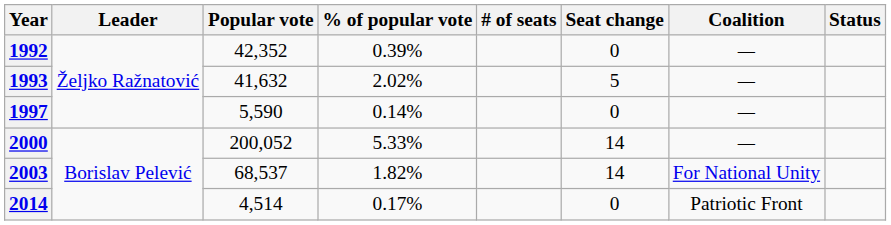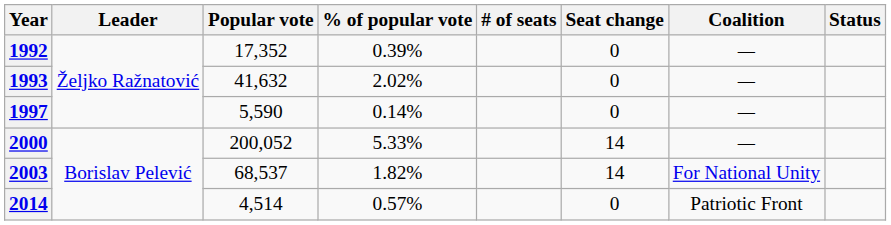 <table class="wikitable" style="text-align:center">
 <tr>
 <th>Year</th>
 <th>Leader</th>
 <th>Popular vote</th>
 <th>% of popular vote</th>
 <th># of seats</th>
 <th>Seat change</th>
 <th>Coalition</th>
 <th rowspan=1>Status</th>
 </tr>
 <tr>
 <th><a href='#'>1992</a></th>
 <td rowspan="3" align="center"><a href='#'>Željko Ražnatović</a></td>
-<td>42,352</td>
+<td>17,352</td>
 <td>0.39%</td>
 <td></td>
 <td> 0</td>
 <td><em>—</em></td>
 <td></td>
 </tr>
 <tr>
 <th><a href='#'>1993</a></th>
 <td>41,632</td>
 <td>2.02%</td>
 <td></td>
-<td> 5</td>
+<td> 0</td>
 <td><em>—</em></td>
 <td></td>
 </tr>
 <tr>
 <th><a href='#'>1997</a></th>
 <td>5,590</td>
 <td>0.14%</td>
 <td></td>
 <td> 0</td>
 <td><em>—</em></td>
 <td></td>
 </tr>
 <tr>
 <th><a href='#'>2000</a></th>
 <td rowspan="3" align="center"><a href='#'>Borislav Pelević</a></td>
 <td>200,052</td>
 <td>5.33%</td>
 <td></td>
 <td> 14</td>
 <td><em>—</em></td>
 <td></td>
 </tr>
 <tr>
 <th><a href='#'>2003</a></th>
 <td>68,537</td>
 <td>1.82%</td>
 <td></td>
 <td> 14</td>
 <td><a href='#'>For National Unity</a></td>
 <td></td>
 </tr>
 <tr>
 <th><a href='#'>2014</a></th>
 <td>4,514</td>
-<td>0.17%</td>
+<td>0.57%</td>
 <td></td>
 <td> 0</td>
 <td>Patriotic Front</td>
 <td></td>
 </tr>
 </table>
